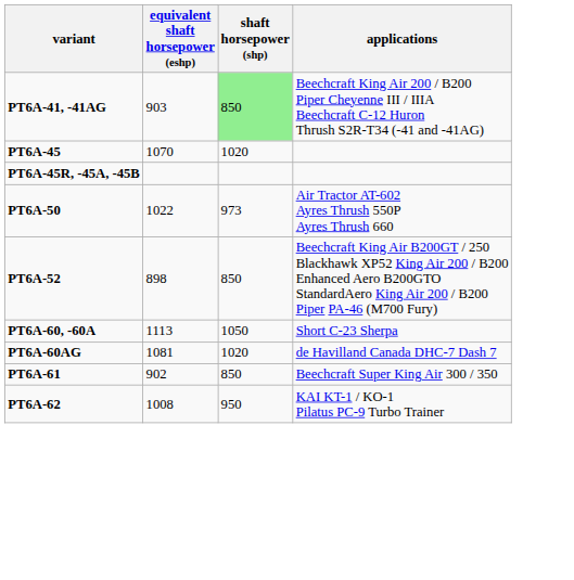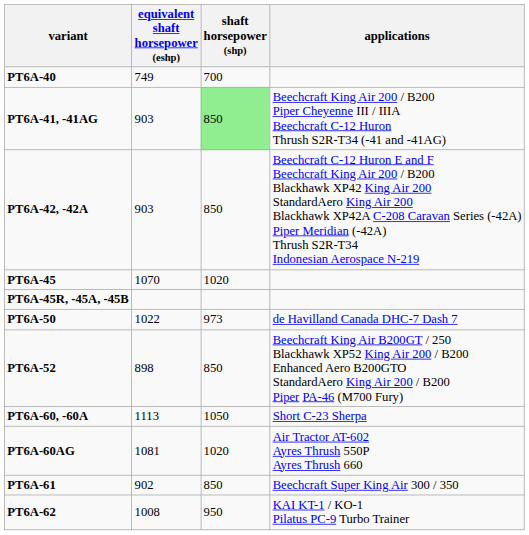 <table class="wikitable sortable">
 <tr>
 <th>variant</th>
 <th><a href='#'>equivalent<br>shaft<br>horsepower</a><br><small>(eshp)</small></th>
 <th>shaft<br>horsepower<br><small>(shp)</small></th>
 <th>applications</th>
 </tr>
 <tr>
+<td><strong>PT6A-40</strong></td>
+<td>749</td>
+<td>700</td>
+<td></td>
+</tr>
+<tr>
 <td><strong>PT6A-41, -41AG</strong></td>
 <td>903</td>
 <td style="background: lightgreen;">850</td>
 <td><a href='#'>Beechcraft King Air 200</a> / B200<br><a href='#'>Piper Cheyenne</a> III / IIIA<br><a href='#'>Beechcraft C-12 Huron</a><br>Thrush S2R-T34 (-41 and -41AG)</td>
+</tr>
+<tr>
+<td><strong>PT6A-42, -42A</strong></td>
+<td>903</td>
+<td>850</td>
+<td><a href='#'>Beechcraft C-12 Huron E and F</a><br><a href='#'>Beechcraft King Air 200</a> / B200<br>Blackhawk XP42 <a href='#'>King Air 200</a><br>StandardAero <a href='#'>King Air 200</a><br>Blackhawk XP42A <a href='#'>C-208 Caravan</a> Series (-42A)<br><a href='#'>Piper Meridian</a> (-42A)<br>Thrush S2R-T34<br><a href='#'>Indonesian Aerospace N-219</a></td>
 </tr>
 <tr>
 <td><strong>PT6A-45</strong></td>
 <td>1070</td>
 <td>1020</td>
 <td></td>
 </tr>
 <tr>
 <td><strong>PT6A-45R, -45A, -45B</strong></td>
 <td></td>
 <td></td>
 <td></td>
 </tr>
 <tr>
 <td><strong>PT6A-50</strong></td>
 <td>1022</td>
 <td>973</td>
-<td><a href='#'>Air Tractor AT-602</a><br><a href='#'>Ayres Thrush</a> 550P<br><a href='#'>Ayres Thrush</a> 660</td>
+<td><a href='#'>de Havilland Canada DHC-7 Dash 7</a></td>
 </tr>
 <tr>
 <td><strong>PT6A-52</strong></td>
 <td>898</td>
 <td>850</td>
 <td><a href='#'>Beechcraft King Air B200GT</a> / 250<br>Blackhawk XP52 <a href='#'>King Air 200</a> / B200<br>Enhanced Aero B200GTO<br>StandardAero <a href='#'>King Air 200</a> / B200<br><a href='#'>Piper</a> <a href='#'>PA-46</a> (M700 Fury)</td>
 </tr>
 <tr>
 <td><strong>PT6A-60, -60A</strong></td>
 <td>1113</td>
 <td>1050</td>
 <td><a href='#'>Short C-23 Sherpa</a></td>
 </tr>
 <tr>
 <td><strong>PT6A-60AG</strong></td>
 <td>1081</td>
 <td>1020</td>
-<td><a href='#'>de Havilland Canada DHC-7 Dash 7</a></td>
+<td><a href='#'>Air Tractor AT-602</a><br><a href='#'>Ayres Thrush</a> 550P<br><a href='#'>Ayres Thrush</a> 660</td>
 </tr>
 <tr>
 <td><strong>PT6A-61</strong></td>
 <td>902</td>
 <td>850</td>
 <td><a href='#'>Beechcraft Super King Air</a> 300 / 350</td>
 </tr>
 <tr>
 <td><strong>PT6A-62</strong></td>
 <td>1008</td>
 <td>950</td>
 <td><a href='#'>KAI KT-1</a> / KO-1<br><a href='#'>Pilatus PC-9</a> Turbo Trainer</td>
 </tr>
 </table>
